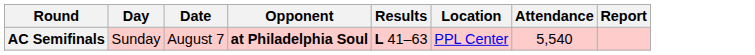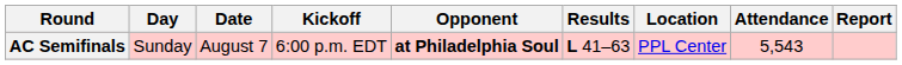 <table class="wikitable" style="font-size: 95%;">
 <tr>
 <th>Round</th>
 <th>Day</th>
 <th>Date</th>
+<th>Kickoff</th>
 <th>Opponent</th>
 <th>Results</th>
 <th>Location</th>
 <th>Attendance</th>
 <th>Report</th>
 </tr>
 <tr style= background:#ffcccc>
 <th align="center">AC Semifinals</th>
 <td align="center">Sunday</td>
 <td align="center">August 7</td>
+<td align="center">6:00 p.m. EDT</td>
 <td align="center"><strong>at Philadelphia Soul</strong></td>
 <td align="center"><strong>L</strong> 41–63</td>
 <td align="center"><a href='#'>PPL Center</a></td>
-<td align="center">5,540</td>
+<td align="center">5,543</td>
 <td align="center"></td>
 </tr>
 </table>
